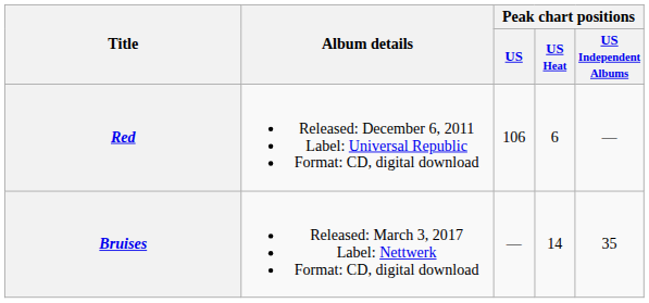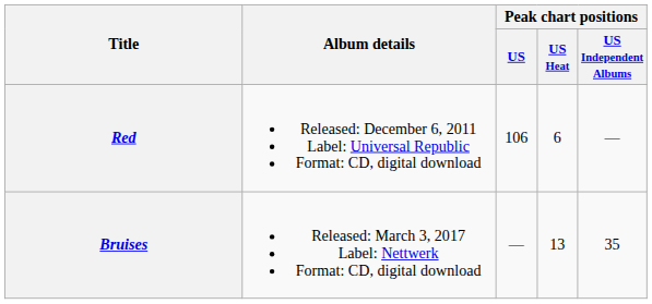 <table class="wikitable plainrowheaders" style="text-align:center;">
 <tr>
 <th scope="col" rowspan="2" style="width:15em;">Title</th>
 <th scope="col" rowspan="2" style="width:16em;">Album details</th>
 <th scope="col" colspan="3">Peak chart positions</th>
 </tr>
 <tr>
 <th scope="col" style="width:2.5em;font-size:90%;"><a href='#'>US</a><br></th>
 <th scope="col" style="width:2.5em;font-size:90%;"><a href='#'>US<br><small>Heat</small></a><br></th>
 <th scope="col" style="width:2.5em;font-size:90%;"><a href='#'>US<br><small>Independent Albums</small></a></th>
 </tr>
 <tr>
 <th scope="row"><em><a href='#'>Red</a></em></th>
 <td><br><ul><li>Released: December 6, 2011</li><li>Label: <a href='#'>Universal Republic</a></li><li>Format: CD, digital download</li></ul></td>
 <td>106</td>
 <td>6</td>
 <td>—</td>
 </tr>
 <tr>
 <th scope="row"><em><a href='#'>Bruises</a></em></th>
 <td><br><ul><li>Released: March 3, 2017</li><li>Label: <a href='#'>Nettwerk</a></li><li>Format: CD, digital download</li></ul></td>
 <td>—</td>
-<td>14</td>
+<td>13</td>
 <td>35</td>
 </tr>
 </table>
